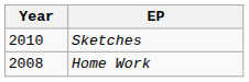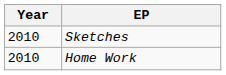 <table class="wikitable">
 <tr>
 <th style="text-align; width:50px;">Year</th>
 <th style="text-align; width:150px;">EP</th>
 </tr>
 <tr>
 <td>2010</td>
 <td><em>Sketches</em></td>
 </tr>
 <tr>
-<td>2008</td>
+<td>2010</td>
 <td><em>Home Work</em></td>
 </tr>
 </table>
